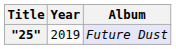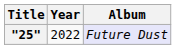 <table class="wikitable plainrowheaders" style="text-align:center;">
 <tr>
 <th scope="col">Title</th>
 <th scope="col">Year</th>
 <th scope="col">Album</th>
 </tr>
 <tr>
 <th scope="row">"25"</th>
-<td>2019</td>
+<td>2022</td>
 <td style="background: lavender;"><em>Future Dust</em></td>
 </tr>
 </table>
